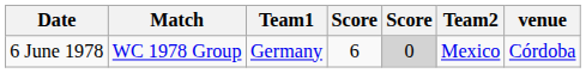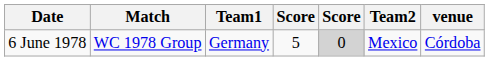 <table class="wikitable sortable" border="1">
 <tr>
 <th>Date</th>
 <th>Match</th>
 <th>Team1</th>
 <th>Score</th>
 <th>Score</th>
 <th>Team2</th>
 <th>venue</th>
 </tr>
 <tr>
 <td>6 June 1978</td>
 <td><a href='#'>WC 1978 Group</a></td>
 <td><a href='#'>Germany</a></td>
-<td align="center">6</td>
+<td align="center">5</td>
 <td align="center" style="background: lightgrey;">0</td>
 <td><a href='#'>Mexico</a></td>
 <td><a href='#'>Córdoba</a></td>
 </tr>
 </table>
